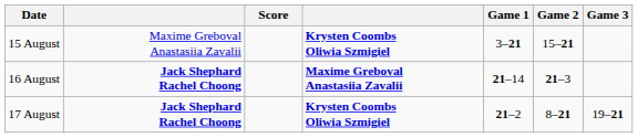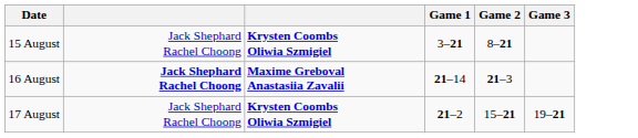 <table class="wikitable" style="text-align: center; font-size:90% ">
 <tr>
 <th width="60">Date</th>
 <th align="right" width="200"></th>
-<th width="60">Score</th>
 <th align="left" width="200"></th>
 <th width="50">Game 1</th>
 <th width="50">Game 2</th>
 <th width="50">Game 3</th>
 </tr>
 <tr>
 <td>15 August</td>
-<td align="right"><a href='#'>Maxime Greboval</a> <br><a href='#'>Anastasiia Zavalii</a> </td>
-<td align="center"></td>
+<td align="right"><a href='#'>Jack Shephard</a> <br><a href='#'>Rachel Choong</a> </td>
 <td align="left"><strong> <a href='#'>Krysten Coombs</a><br> <a href='#'>Oliwia Szmigiel</a></strong></td>
 <td>3–<strong>21</strong></td>
-<td>15–<strong>21</strong></td>
+<td>8–<strong>21</strong></td>
 <td></td>
 </tr>
 <tr>
 <td>16 August</td>
 <td align="right"><strong><a href='#'>Jack Shephard</a> <br><a href='#'>Rachel Choong</a> </strong></td>
-<td align="center"></td>
 <td align="left"><strong> <a href='#'>Maxime Greboval</a><br> <a href='#'>Anastasiia Zavalii</a></strong></td>
 <td><strong>21</strong>–14</td>
 <td><strong>21</strong>–3</td>
 <td></td>
 </tr>
 <tr>
 <td>17 August</td>
-<td align="right"><strong><a href='#'>Jack Shephard</a> <br><a href='#'>Rachel Choong</a> </strong></td>
-<td align="center"></td>
+<td align="right"><a href='#'>Jack Shephard</a> <br><a href='#'>Rachel Choong</a> </td>
 <td align="left"><strong> <a href='#'>Krysten Coombs</a><br> <a href='#'>Oliwia Szmigiel</a></strong></td>
 <td><strong>21</strong>–2</td>
-<td>8–<strong>21</strong></td>
+<td>15–<strong>21</strong></td>
 <td>19–<strong>21</strong></td>
 </tr>
 </table>
